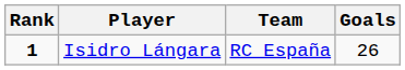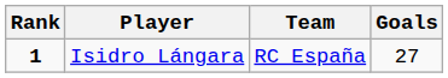 <table class="wikitable" style="text-align: center;">
 <tr>
 <th>Rank</th>
 <th>Player</th>
 <th>Team</th>
 <th>Goals</th>
 </tr>
 <tr>
 <td><strong>1</strong></td>
 <td> <a href='#'>Isidro Lángara</a></td>
 <td><a href='#'>RC España</a></td>
-<td>26</td>
+<td>27</td>
 </tr>
 </table>
